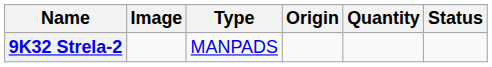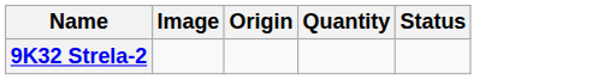 <table class="wikitable">
 <tr>
 <th scope="col">Name</th>
 <th scope="col">Image</th>
-<th scope="col">Type</th>
 <th scope="col">Origin</th>
 <th scope="col">Quantity</th>
 <th scope="col">Status</th>
 </tr>
 <tr>
 <th scope="row"><a href='#'>9K32 Strela-2</a></th>
 <td></td>
-<td><a href='#'>MANPADS</a></td>
 <td></td>
 <td></td>
 <td></td>
 </tr>
 </table>
